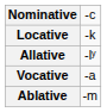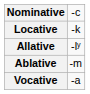 <table class="wikitable">
 <tr align="center">
 <th>Nominative</th>
 <td>-c</td>
 </tr>
 <tr align="center">
 <th>Locative</th>
 <td>-k</td>
 </tr>
 <tr align="center">
 <th>Allative</th>
 <td>-lʸ</td>
 </tr>
 <tr align="center">
+<th>Ablative</th>
+<td>-m</td>
+</tr>
+<tr align="center">
 <th>Vocative</th>
 <td>-a</td>
 </tr>
-<tr align="center">
-<th>Ablative</th>
-<td>-m</td>
-</tr>
 </table>
